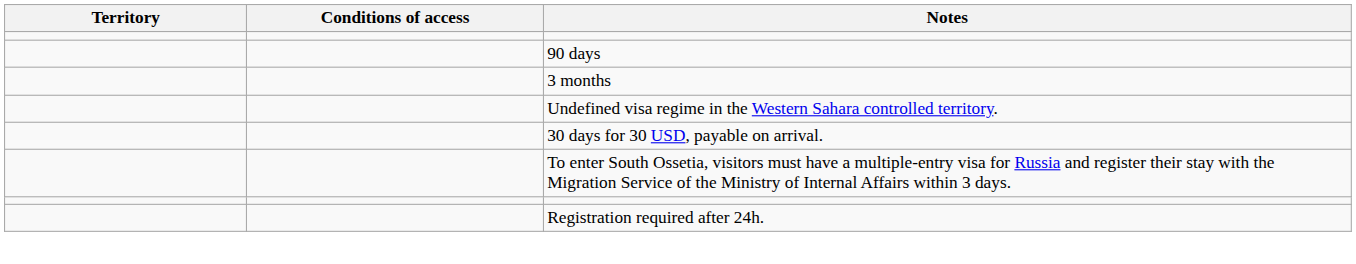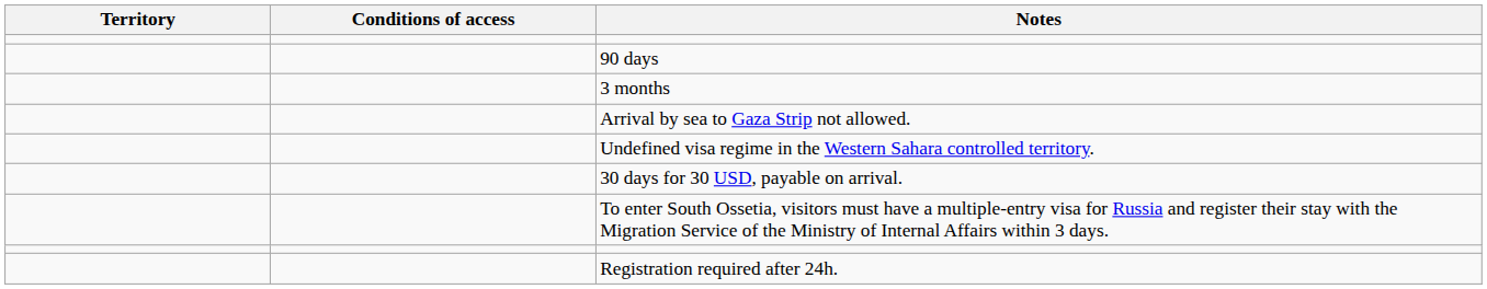 <table class="wikitable" style="text-align: left; table-layout: fixed;">
 <tr>
 <th style="width:18%;">Territory</th>
 <th style="width:22%;">Conditions of access</th>
 <th>Notes</th>
 </tr>
 <tr>
 <td></td>
 <td></td>
 <td></td>
 </tr>
 <tr>
 <td></td>
 <td></td>
 <td>90 days</td>
 </tr>
 <tr>
 <td></td>
 <td></td>
 <td>3 months</td>
+</tr>
+<tr>
+<td></td>
+<td></td>
+<td>Arrival by sea to <a href='#'>Gaza Strip</a> not allowed.</td>
 </tr>
 <tr>
 <td></td>
 <td></td>
 <td>Undefined visa regime in the <a href='#'>Western Sahara controlled territory</a>.</td>
 </tr>
 <tr>
 <td></td>
 <td></td>
 <td>30 days for 30 <a href='#'>USD</a>, payable on arrival.</td>
 </tr>
 <tr>
 <td></td>
 <td></td>
 <td>To enter South Ossetia, visitors must have a multiple-entry visa for <a href='#'>Russia</a> and register their stay with the Migration Service of the Ministry of Internal Affairs within 3 days.</td>
 </tr>
 <tr>
 <td></td>
 <td></td>
 <td></td>
 </tr>
 <tr>
 <td></td>
 <td></td>
 <td>Registration required after 24h.</td>
 </tr>
 </table>
